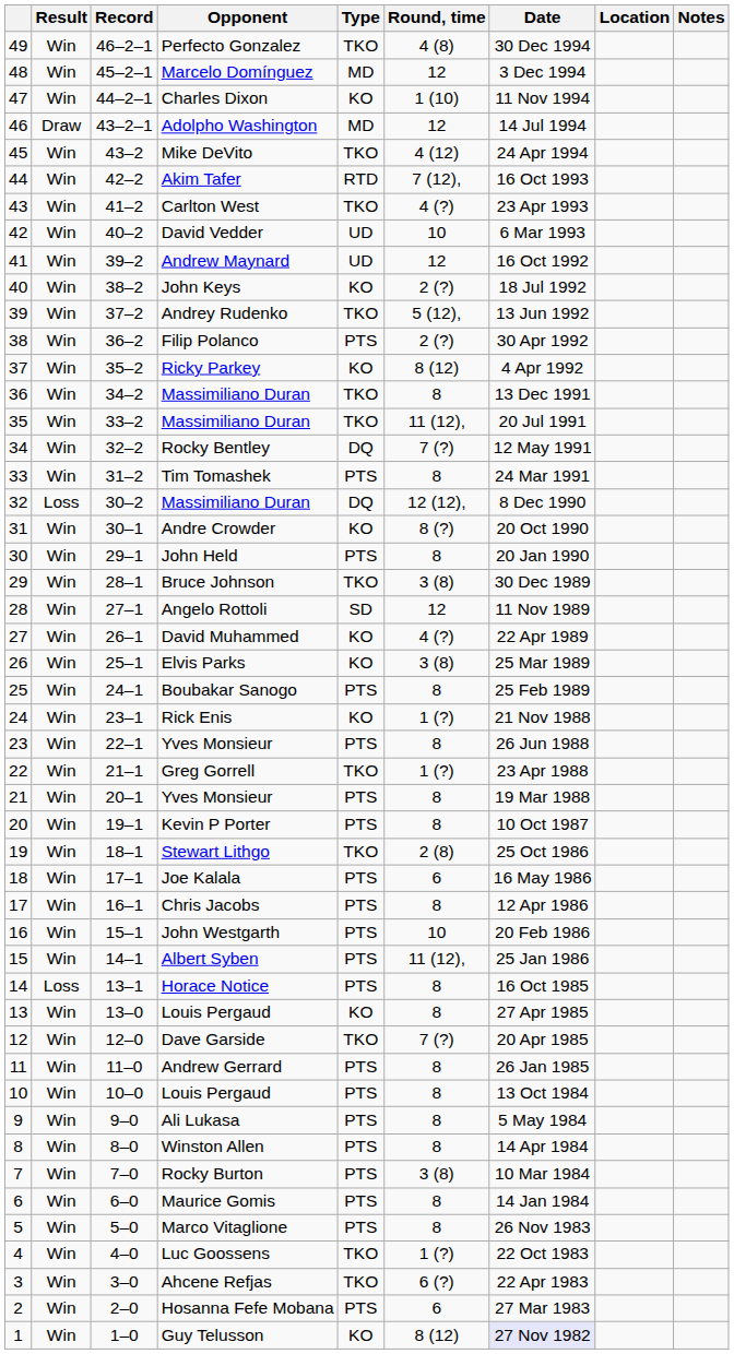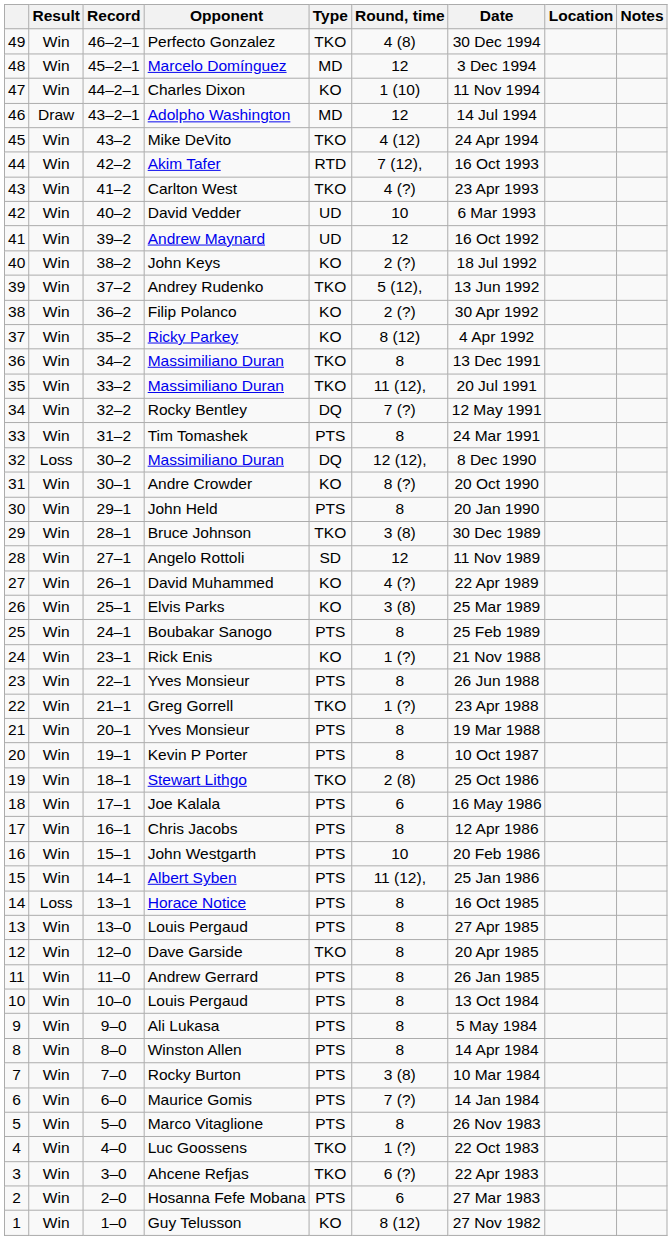 <table class="wikitable" style="text-align:center">
 <tr>
 <th></th>
 <th>Result</th>
 <th>Record</th>
 <th>Opponent</th>
 <th>Type</th>
 <th>Round, time</th>
 <th>Date</th>
 <th>Location</th>
 <th>Notes</th>
 </tr>
 <tr align=center>
 <td>49</td>
 <td>Win</td>
 <td>46–2–1</td>
 <td align=left> Perfecto Gonzalez</td>
 <td>TKO</td>
 <td>4 (8)</td>
 <td>30 Dec 1994</td>
 <td align=left> </td>
 <td align=left></td>
 </tr>
 <tr>
 <td>48</td>
 <td>Win</td>
 <td>45–2–1</td>
 <td align=left> <a href='#'>Marcelo Domínguez</a></td>
 <td>MD</td>
 <td>12</td>
 <td>3 Dec 1994</td>
 <td align=left> </td>
 <td align=left></td>
 </tr>
 <tr>
 <td>47</td>
 <td>Win</td>
 <td>44–2–1</td>
 <td align=left> Charles Dixon</td>
 <td>KO</td>
 <td>1 (10)</td>
 <td>11 Nov 1994</td>
 <td align=left> </td>
 <td align=left></td>
 </tr>
 <tr>
 <td>46</td>
 <td>Draw</td>
 <td>43–2–1</td>
 <td align=left> <a href='#'>Adolpho Washington</a></td>
 <td>MD</td>
 <td>12</td>
 <td>14 Jul 1994</td>
 <td align=left> </td>
 <td align=left></td>
 </tr>
 <tr>
 <td>45</td>
 <td>Win</td>
 <td>43–2</td>
 <td align=left> Mike DeVito</td>
 <td>TKO</td>
 <td>4 (12)</td>
 <td>24 Apr 1994</td>
 <td align=left> </td>
 <td align=left></td>
 </tr>
 <tr>
 <td>44</td>
 <td>Win</td>
 <td>42–2</td>
 <td align=left> <a href='#'>Akim Tafer</a></td>
 <td>RTD</td>
 <td>7 (12), </td>
 <td>16 Oct 1993</td>
 <td align=left> </td>
 <td align=left></td>
 </tr>
 <tr>
 <td>43</td>
 <td>Win</td>
 <td>41–2</td>
 <td align=left> Carlton West</td>
 <td>TKO</td>
 <td>4 (?)</td>
 <td>23 Apr 1993</td>
 <td align=left> </td>
 <td align=left></td>
 </tr>
 <tr>
 <td>42</td>
 <td>Win</td>
 <td>40–2</td>
 <td align=left> David Vedder</td>
 <td>UD</td>
 <td>10</td>
 <td>6 Mar 1993</td>
 <td align=left> </td>
 <td align=left></td>
 </tr>
 <tr>
 <td>41</td>
 <td>Win</td>
 <td>39–2</td>
 <td align=left> <a href='#'>Andrew Maynard</a></td>
 <td>UD</td>
 <td>12</td>
 <td>16 Oct 1992</td>
 <td align=left> </td>
 <td align=left></td>
 </tr>
 <tr>
 <td>40</td>
 <td>Win</td>
 <td>38–2</td>
 <td align=left> John Keys</td>
 <td>KO</td>
 <td>2 (?)</td>
 <td>18 Jul 1992</td>
 <td align=left> </td>
 <td align=left></td>
 </tr>
 <tr>
 <td>39</td>
 <td>Win</td>
 <td>37–2</td>
 <td align=left> Andrey Rudenko</td>
 <td>TKO</td>
 <td>5 (12), </td>
 <td>13 Jun 1992</td>
 <td align=left> </td>
 <td align=left></td>
 </tr>
 <tr>
 <td>38</td>
 <td>Win</td>
 <td>36–2</td>
 <td align=left> Filip Polanco</td>
-<td>PTS</td>
+<td>KO</td>
 <td>2 (?)</td>
 <td>30 Apr 1992</td>
 <td align=left> </td>
 <td align=left></td>
 </tr>
 <tr>
 <td>37</td>
 <td>Win</td>
 <td>35–2</td>
 <td align=left> <a href='#'>Ricky Parkey</a></td>
 <td>KO</td>
 <td>8 (12)</td>
 <td>4 Apr 1992</td>
 <td align=left> </td>
 <td align=left></td>
 </tr>
 <tr>
 <td>36</td>
 <td>Win</td>
 <td>34–2</td>
 <td align=left> <a href='#'>Massimiliano Duran</a></td>
 <td>TKO</td>
 <td>8</td>
 <td>13 Dec 1991</td>
 <td align=left> </td>
 <td align=left></td>
 </tr>
 <tr>
 <td>35</td>
 <td>Win</td>
 <td>33–2</td>
 <td align=left> <a href='#'>Massimiliano Duran</a></td>
 <td>TKO</td>
 <td>11 (12), </td>
 <td>20 Jul 1991</td>
 <td align=left> </td>
 <td align=left></td>
 </tr>
 <tr>
 <td>34</td>
 <td>Win</td>
 <td>32–2</td>
 <td align=left> Rocky Bentley</td>
 <td>DQ</td>
 <td>7 (?)</td>
 <td>12 May 1991</td>
 <td align=left> </td>
 <td align=left></td>
 </tr>
 <tr>
 <td>33</td>
 <td>Win</td>
 <td>31–2</td>
 <td align=left> Tim Tomashek</td>
 <td>PTS</td>
 <td>8</td>
 <td>24 Mar 1991</td>
 <td align=left> </td>
 <td align=left></td>
 </tr>
 <tr>
 <td>32</td>
 <td>Loss</td>
 <td>30–2</td>
 <td align=left> <a href='#'>Massimiliano Duran</a></td>
 <td>DQ</td>
 <td>12 (12), </td>
 <td>8 Dec 1990</td>
 <td align=left> </td>
 <td align=left></td>
 </tr>
 <tr>
 <td>31</td>
 <td>Win</td>
 <td>30–1</td>
 <td align=left> Andre Crowder</td>
 <td>KO</td>
 <td>8 (?)</td>
 <td>20 Oct 1990</td>
 <td align=left> </td>
 <td align=left></td>
 </tr>
 <tr>
 <td>30</td>
 <td>Win</td>
 <td>29–1</td>
 <td align=left> John Held</td>
 <td>PTS</td>
 <td>8</td>
 <td>20 Jan 1990</td>
 <td align=left> </td>
 <td align=left></td>
 </tr>
 <tr>
 <td>29</td>
 <td>Win</td>
 <td>28–1</td>
 <td align=left> Bruce Johnson</td>
 <td>TKO</td>
 <td>3 (8)</td>
 <td>30 Dec 1989</td>
 <td align=left> </td>
 <td align=left></td>
 </tr>
 <tr>
 <td>28</td>
 <td>Win</td>
 <td>27–1</td>
 <td align=left> Angelo Rottoli</td>
 <td>SD</td>
 <td>12</td>
 <td>11 Nov 1989</td>
 <td align=left> </td>
 <td align=left></td>
 </tr>
 <tr>
 <td>27</td>
 <td>Win</td>
 <td>26–1</td>
 <td align=left> David Muhammed</td>
 <td>KO</td>
 <td>4 (?)</td>
 <td>22 Apr 1989</td>
 <td align=left> </td>
 <td align=left></td>
 </tr>
 <tr>
 <td>26</td>
 <td>Win</td>
 <td>25–1</td>
 <td align=left> Elvis Parks</td>
 <td>KO</td>
 <td>3 (8)</td>
 <td>25 Mar 1989</td>
 <td align=left> </td>
 <td align=left></td>
 </tr>
 <tr>
 <td>25</td>
 <td>Win</td>
 <td>24–1</td>
 <td align=left> Boubakar Sanogo</td>
 <td>PTS</td>
 <td>8</td>
 <td>25 Feb 1989</td>
 <td align=left> </td>
 <td align=left></td>
 </tr>
 <tr>
 <td>24</td>
 <td>Win</td>
 <td>23–1</td>
 <td align=left> Rick Enis</td>
 <td>KO</td>
 <td>1 (?)</td>
 <td>21 Nov 1988</td>
 <td align=left> </td>
 <td align=left></td>
 </tr>
 <tr>
 <td>23</td>
 <td>Win</td>
 <td>22–1</td>
 <td align=left> Yves Monsieur</td>
 <td>PTS</td>
 <td>8</td>
 <td>26 Jun 1988</td>
 <td align=left> </td>
 <td align=left></td>
 </tr>
 <tr>
 <td>22</td>
 <td>Win</td>
 <td>21–1</td>
 <td align=left> Greg Gorrell</td>
 <td>TKO</td>
 <td>1 (?)</td>
 <td>23 Apr 1988</td>
 <td align=left> </td>
 <td align=left></td>
 </tr>
 <tr>
 <td>21</td>
 <td>Win</td>
 <td>20–1</td>
 <td align=left> Yves Monsieur</td>
 <td>PTS</td>
 <td>8</td>
 <td>19 Mar 1988</td>
 <td align=left> </td>
 <td align=left></td>
 </tr>
 <tr>
 <td>20</td>
 <td>Win</td>
 <td>19–1</td>
 <td align=left> Kevin P Porter</td>
 <td>PTS</td>
 <td>8</td>
 <td>10 Oct 1987</td>
 <td align=left> </td>
 <td align=left></td>
 </tr>
 <tr>
 <td>19</td>
 <td>Win</td>
 <td>18–1</td>
 <td align=left> <a href='#'>Stewart Lithgo</a></td>
 <td>TKO</td>
 <td>2 (8)</td>
 <td>25 Oct 1986</td>
 <td align=left> </td>
 <td align=left></td>
 </tr>
 <tr>
 <td>18</td>
 <td>Win</td>
 <td>17–1</td>
 <td align=left> Joe Kalala</td>
 <td>PTS</td>
 <td>6</td>
 <td>16 May 1986</td>
 <td align=left> </td>
 <td align=left></td>
 </tr>
 <tr>
 <td>17</td>
 <td>Win</td>
 <td>16–1</td>
 <td align=left> Chris Jacobs</td>
 <td>PTS</td>
 <td>8</td>
 <td>12 Apr 1986</td>
 <td align=left> </td>
 <td align=left></td>
 </tr>
 <tr>
 <td>16</td>
 <td>Win</td>
 <td>15–1</td>
 <td align=left> John Westgarth</td>
 <td>PTS</td>
 <td>10</td>
 <td>20 Feb 1986</td>
 <td align=left> </td>
 <td align=left></td>
 </tr>
 <tr>
 <td>15</td>
 <td>Win</td>
 <td>14–1</td>
 <td align=left> <a href='#'>Albert Syben</a></td>
 <td>PTS</td>
 <td>11 (12), </td>
 <td>25 Jan 1986</td>
 <td align=left> </td>
 <td align=left></td>
 </tr>
 <tr>
 <td>14</td>
 <td>Loss</td>
 <td>13–1</td>
 <td align=left> <a href='#'>Horace Notice</a></td>
 <td>PTS</td>
 <td>8</td>
 <td>16 Oct 1985</td>
 <td align=left> </td>
 <td align=left></td>
 </tr>
 <tr>
 <td>13</td>
 <td>Win</td>
 <td>13–0</td>
 <td align=left> Louis Pergaud</td>
-<td>KO</td>
+<td>PTS</td>
 <td>8</td>
 <td>27 Apr 1985</td>
 <td align=left> </td>
 <td align=left></td>
 </tr>
 <tr>
 <td>12</td>
 <td>Win</td>
 <td>12–0</td>
 <td align=left> Dave Garside</td>
 <td>TKO</td>
-<td>7 (?)</td>
+<td>8</td>
 <td>20 Apr 1985</td>
 <td align=left> </td>
 <td align=left></td>
 </tr>
 <tr>
 <td>11</td>
 <td>Win</td>
 <td>11–0</td>
 <td align=left> Andrew Gerrard</td>
 <td>PTS</td>
 <td>8</td>
 <td>26 Jan 1985</td>
 <td align=left> </td>
 <td align=left></td>
 </tr>
 <tr>
 <td>10</td>
 <td>Win</td>
 <td>10–0</td>
 <td align=left> Louis Pergaud</td>
 <td>PTS</td>
 <td>8</td>
 <td>13 Oct 1984</td>
 <td align=left> </td>
 <td align=left></td>
 </tr>
 <tr>
 <td>9</td>
 <td>Win</td>
 <td>9–0</td>
 <td align=left> Ali Lukasa</td>
 <td>PTS</td>
 <td>8</td>
 <td>5 May 1984</td>
 <td align=left> </td>
 <td align=left></td>
 </tr>
 <tr>
 <td>8</td>
 <td>Win</td>
 <td>8–0</td>
 <td align=left> Winston Allen</td>
 <td>PTS</td>
 <td>8</td>
 <td>14 Apr 1984</td>
 <td align=left> </td>
 <td align=left></td>
 </tr>
 <tr>
 <td>7</td>
 <td>Win</td>
 <td>7–0</td>
 <td align=left> Rocky Burton</td>
 <td>PTS</td>
 <td>3 (8)</td>
 <td>10 Mar 1984</td>
 <td align=left> </td>
 <td align=left></td>
 </tr>
 <tr>
 <td>6</td>
 <td>Win</td>
 <td>6–0</td>
 <td align=left> Maurice Gomis</td>
 <td>PTS</td>
-<td>8</td>
+<td>7 (?)</td>
 <td>14 Jan 1984</td>
 <td align=left> </td>
 <td align=left></td>
 </tr>
 <tr>
 <td>5</td>
 <td>Win</td>
 <td>5–0</td>
 <td align=left> Marco Vitaglione</td>
 <td>PTS</td>
 <td>8</td>
 <td>26 Nov 1983</td>
 <td align=left> </td>
 <td align=left></td>
 </tr>
 <tr>
 <td>4</td>
 <td>Win</td>
 <td>4–0</td>
 <td align=left> Luc Goossens</td>
 <td>TKO</td>
 <td>1 (?)</td>
 <td>22 Oct 1983</td>
 <td align=left> </td>
 <td align=left></td>
 </tr>
 <tr>
 <td>3</td>
 <td>Win</td>
 <td>3–0</td>
 <td align=left> Ahcene Refjas</td>
 <td>TKO</td>
 <td>6 (?)</td>
 <td>22 Apr 1983</td>
 <td align=left> </td>
 <td align=left></td>
 </tr>
 <tr>
 <td>2</td>
 <td>Win</td>
 <td>2–0</td>
 <td align=left> Hosanna Fefe Mobana</td>
 <td>PTS</td>
 <td>6</td>
 <td>27 Mar 1983</td>
 <td align=left> </td>
 <td align=left></td>
 </tr>
 <tr>
 <td>1</td>
 <td>Win</td>
 <td>1–0</td>
 <td align=left> Guy Telusson</td>
 <td>KO</td>
 <td>8 (12)</td>
-<td style="background: lavender;">27 Nov 1982</td>
+<td>27 Nov 1982</td>
 <td align=left> </td>
 <td align=left></td>
 </tr>
 </table>
